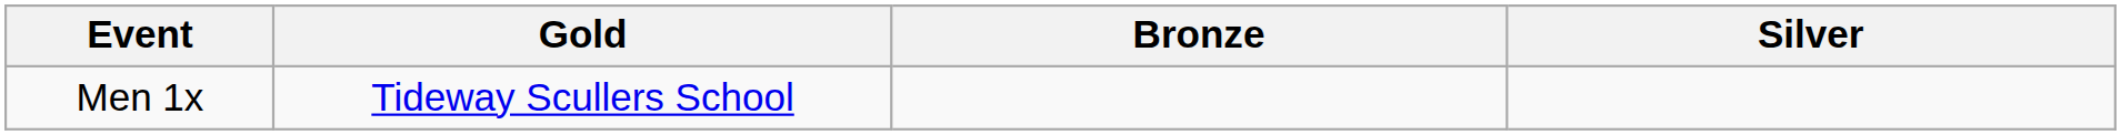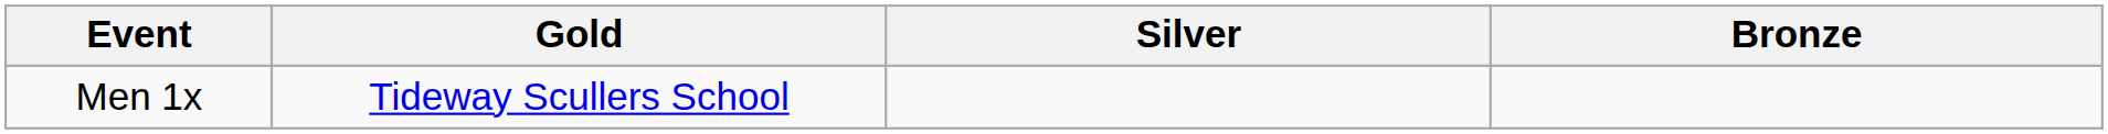 <table class="wikitable" style="text-align:center">
 <tr>
 <th width=120>Event</th>
 <th width=300>Gold</th>
+<th width=300>Silver</th>
 <th width=300>Bronze</th>
-<th width=300>Silver</th>
 </tr>
 <tr>
 <td>Men 1x</td>
 <td><a href='#'>Tideway Scullers School</a></td>
 <td></td>
 <td></td>
 </tr>
 </table>
